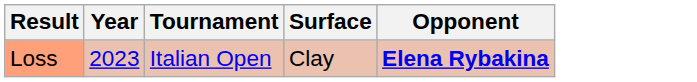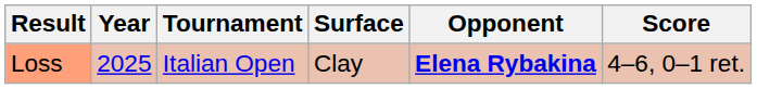 <table class="sortable wikitable">
 <tr>
 <th>Result</th>
 <th>Year</th>
 <th>Tournament</th>
 <th>Surface</th>
 <th>Opponent</th>
+<th>Score</th>
 </tr>
 <tr bgcolor="ebc2af">
 <td bgcolor=FFA07A>Loss</td>
-<td><a href='#'>2023</a></td>
+<td><a href='#'>2025</a></td>
 <td><a href='#'>Italian Open</a></td>
 <td>Clay</td>
 <td><strong> <a href='#'>Elena Rybakina</a></strong></td>
+<td>4–6, 0–1 ret.</td>
 </tr>
 </table>
